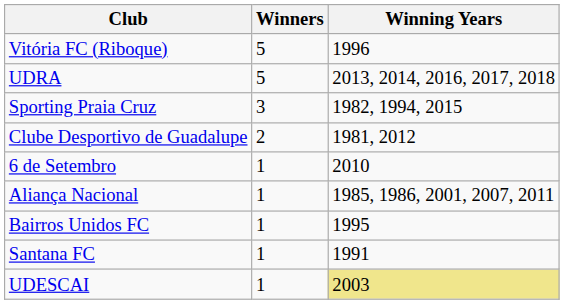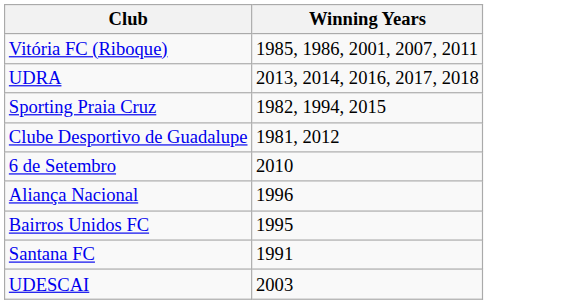 <table class="wikitable">
 <tr>
 <th>Club</th>
-<th>Winners</th>
 <th>Winning Years</th>
 </tr>
 <tr>
 <td><a href='#'>Vitória FC (Riboque)</a></td>
-<td>5</td>
-<td>1996</td>
+<td>1985, 1986, 2001, 2007, 2011</td>
 </tr>
 <tr>
 <td><a href='#'>UDRA</a></td>
-<td>5</td>
 <td>2013, 2014, 2016, 2017, 2018</td>
 </tr>
 <tr>
 <td><a href='#'>Sporting Praia Cruz</a></td>
-<td>3</td>
 <td>1982, 1994, 2015</td>
 </tr>
 <tr>
 <td><a href='#'>Clube Desportivo de Guadalupe</a></td>
-<td>2</td>
 <td>1981, 2012</td>
 </tr>
 <tr>
 <td><a href='#'>6 de Setembro</a></td>
-<td>1</td>
 <td>2010</td>
 </tr>
 <tr>
 <td><a href='#'>Aliança Nacional</a></td>
-<td>1</td>
-<td>1985, 1986, 2001, 2007, 2011</td>
+<td>1996</td>
 </tr>
 <tr>
 <td><a href='#'>Bairros Unidos FC</a></td>
-<td>1</td>
 <td>1995</td>
 </tr>
 <tr>
 <td><a href='#'>Santana FC</a></td>
-<td>1</td>
 <td>1991</td>
 </tr>
 <tr>
 <td><a href='#'>UDESCAI</a></td>
-<td>1</td>
-<td style="background: khaki;">2003</td>
+<td>2003</td>
 </tr>
 </table>
